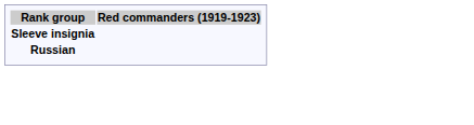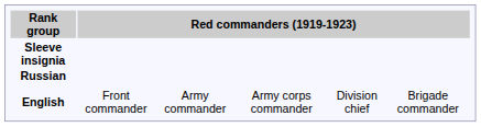 <table style="border:1px solid #8888aa; background-color:#f7f8ff; padding:5px; font-size:95%; margin: 0px 12px 12px 0px; text-align:center;">
 <tr bgcolor="#CCCCCC">
 <th>Rank group</th>
 <th colspan="5"><strong>Red commanders (1919-1923)</strong></th>
 </tr>
 <tr>
 <th>Sleeve insignia</th>
 <td></td>
 <td></td>
 <td></td>
 <td></td>
 <td></td>
 </tr>
 <tr>
 <th>Russian</th>
 <td><br></td>
 <td><br></td>
 <td><br></td>
 <td><br></td>
 <td><br></td>
 </tr>
 <tr>
 <td colspan="6"></td>
 </tr>
+<tr>
+<th>English</th>
+<td>Front commander</td>
+<td>Army commander</td>
+<td>Army corps commander</td>
+<td>Division chief</td>
+<td>Brigade commander</td>
+</tr>
 </table>
